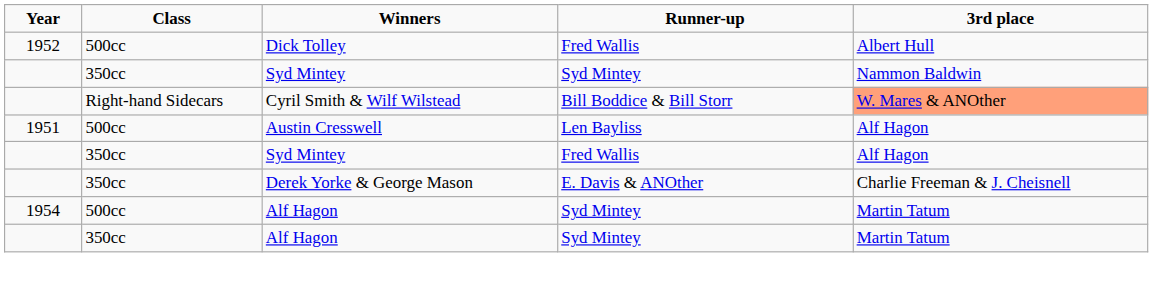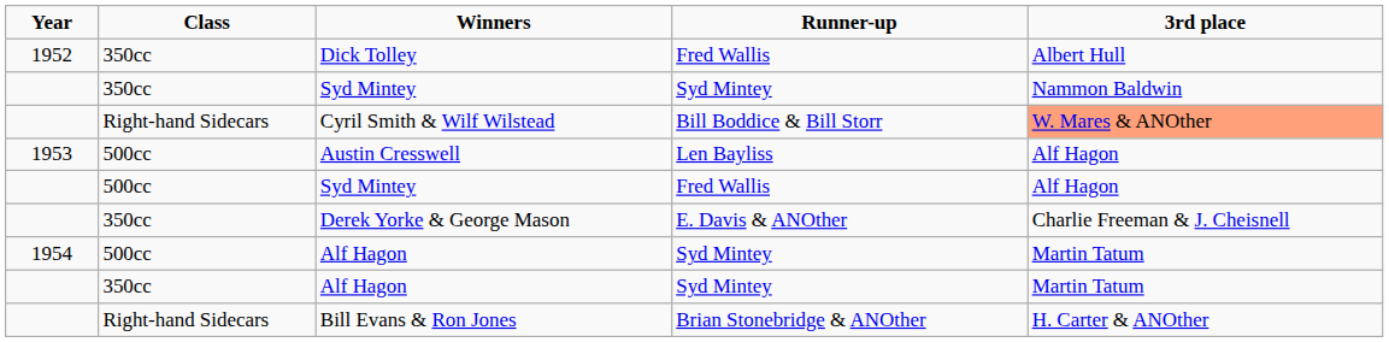 <table class="wikitable" style="font-size: 92%">
 <tr align=center>
 <td width=60px  ><strong>Year</strong></td>
 <td width=150px ><strong>Class</strong></td>
 <td width=250px ><strong>Winners</strong></td>
 <td width=250px ><strong>Runner-up</strong></td>
 <td width=250px ><strong>3rd place</strong></td>
 </tr>
 <tr>
 <td align=center>1952</td>
-<td>500cc</td>
+<td>350cc</td>
 <td> <a href='#'>Dick Tolley</a></td>
 <td> <a href='#'>Fred Wallis</a></td>
 <td> <a href='#'>Albert Hull</a></td>
 </tr>
 <tr>
 <td align=center></td>
 <td>350cc</td>
 <td> <a href='#'>Syd Mintey</a></td>
 <td> <a href='#'>Syd Mintey</a></td>
 <td> <a href='#'>Nammon Baldwin</a></td>
 </tr>
 <tr>
 <td align=center></td>
 <td>Right-hand Sidecars</td>
 <td> Cyril Smith & <a href='#'>Wilf Wilstead</a></td>
 <td> <a href='#'>Bill Boddice</a> & <a href='#'>Bill Storr</a></td>
 <td style="background: lightsalmon;"> <a href='#'>W. Mares</a> & ANOther</td>
 </tr>
 <tr>
-<td align=center>1951</td>
+<td align=center>1953</td>
 <td>500cc</td>
 <td> <a href='#'>Austin Cresswell</a></td>
 <td> <a href='#'>Len Bayliss</a></td>
 <td> <a href='#'>Alf Hagon</a></td>
 </tr>
 <tr>
 <td align=center></td>
-<td>350cc</td>
+<td>500cc</td>
 <td> <a href='#'>Syd Mintey</a></td>
 <td> <a href='#'>Fred Wallis</a></td>
 <td> <a href='#'>Alf Hagon</a></td>
 </tr>
 <tr>
 <td align=center></td>
 <td>350cc</td>
 <td> <a href='#'>Derek Yorke</a> & George Mason</td>
 <td> <a href='#'>E. Davis</a> & <a href='#'>ANOther</a></td>
 <td> Charlie Freeman & <a href='#'>J. Cheisnell</a></td>
 </tr>
 <tr>
 <td align=center>1954</td>
 <td>500cc</td>
 <td> <a href='#'>Alf Hagon</a></td>
 <td> <a href='#'>Syd Mintey</a></td>
 <td> <a href='#'>Martin Tatum</a></td>
 </tr>
 <tr>
 <td align=center></td>
 <td>350cc</td>
 <td> <a href='#'>Alf Hagon</a></td>
 <td> <a href='#'>Syd Mintey</a></td>
 <td> <a href='#'>Martin Tatum</a></td>
 </tr>
+<tr>
+<td align=center></td>
+<td>Right-hand Sidecars</td>
+<td> Bill Evans & <a href='#'>Ron Jones</a></td>
+<td> <a href='#'>Brian Stonebridge</a> & <a href='#'>ANOther</a></td>
+<td> <a href='#'>H. Carter</a> & <a href='#'>ANOther</a></td>
+</tr>
 </table>
